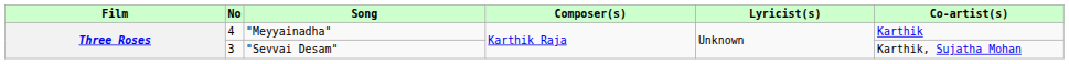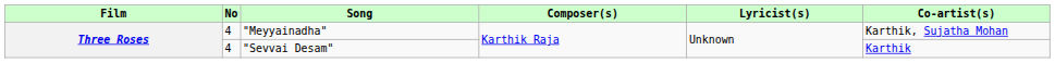 <table class="wikitable plainrowheaders" width="100%" textcolor:#000;">
 <tr style="background:#cfc; text-align:center;">
 <td scope="col" width=21%><strong>Film</strong></td>
 <td><strong>No</strong></td>
 <td scope="col" width=23%><strong>Song</strong></td>
 <td scope="col" width=20%><strong>Composer(s)</strong></td>
 <td scope="col" width=17%><strong>Lyricist(s)</strong></td>
 <td scope="col" width=18%><strong>Co-artist(s)</strong></td>
 </tr>
 <tr>
 <th rowspan="2"><em><a href='#'>Three Roses</a></em></th>
 <td>4</td>
 <td>"Meyyainadha"</td>
 <td rowspan="2"><a href='#'>Karthik Raja</a></td>
 <td rowspan="2">Unknown</td>
+<td>Karthik, <a href='#'>Sujatha Mohan</a></td>
+</tr>
+<tr>
+<td>4</td>
+<td>"Sevvai Desam"</td>
 <td><a href='#'>Karthik</a></td>
 </tr>
-<tr>
-<td>3</td>
-<td>"Sevvai Desam"</td>
-<td>Karthik, <a href='#'>Sujatha Mohan</a></td>
-</tr>
 </table>
